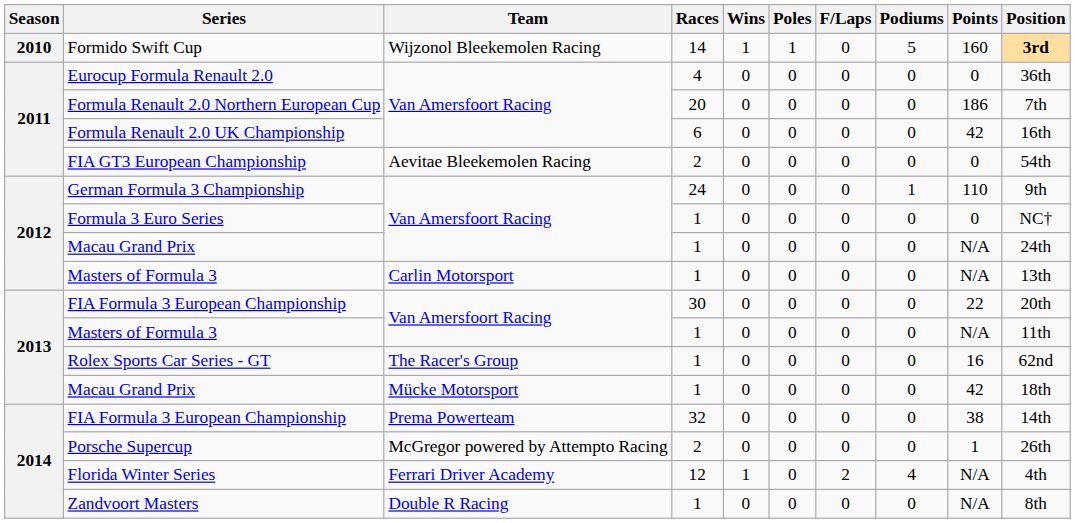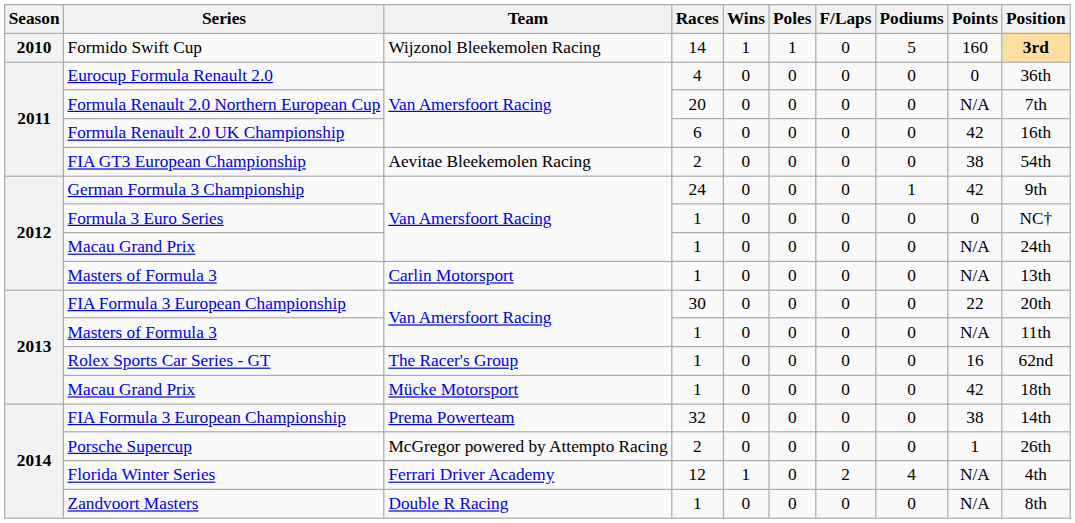 <table class="wikitable" style="font-size: 90%; text-align:center">
 <tr>
 <th>Season</th>
 <th>Series</th>
 <th>Team</th>
 <th>Races</th>
 <th>Wins</th>
 <th>Poles</th>
 <th>F/Laps</th>
 <th>Podiums</th>
 <th>Points</th>
 <th>Position</th>
 </tr>
 <tr>
 <th>2010</th>
 <td align=left>Formido Swift Cup</td>
 <td align=left>Wijzonol Bleekemolen Racing</td>
 <td>14</td>
 <td>1</td>
 <td>1</td>
 <td>0</td>
 <td>5</td>
 <td>160</td>
 <td style="background:#FFDF9F;"><strong>3rd</strong></td>
 </tr>
 <tr>
 <th rowspan="4">2011</th>
 <td align=left><a href='#'>Eurocup Formula Renault 2.0</a></td>
 <td rowspan="3" align=left><a href='#'>Van Amersfoort Racing</a></td>
 <td>4</td>
 <td>0</td>
 <td>0</td>
 <td>0</td>
 <td>0</td>
 <td>0</td>
 <td>36th</td>
 </tr>
 <tr>
 <td align=left><a href='#'>Formula Renault 2.0 Northern European Cup</a></td>
 <td>20</td>
 <td>0</td>
 <td>0</td>
 <td>0</td>
 <td>0</td>
-<td>186</td>
+<td>N/A</td>
 <td>7th</td>
 </tr>
 <tr>
 <td align=left><a href='#'>Formula Renault 2.0 UK Championship</a></td>
 <td>6</td>
 <td>0</td>
 <td>0</td>
 <td>0</td>
 <td>0</td>
 <td>42</td>
 <td>16th</td>
 </tr>
 <tr>
 <td align=left><a href='#'>FIA GT3 European Championship</a></td>
 <td align=left>Aevitae Bleekemolen Racing</td>
 <td>2</td>
 <td>0</td>
 <td>0</td>
 <td>0</td>
 <td>0</td>
-<td>0</td>
+<td>38</td>
 <td>54th</td>
 </tr>
 <tr>
 <th rowspan="4">2012</th>
 <td align=left><a href='#'>German Formula 3 Championship</a></td>
 <td rowspan="3" align=left><a href='#'>Van Amersfoort Racing</a></td>
 <td>24</td>
 <td>0</td>
 <td>0</td>
 <td>0</td>
 <td>1</td>
-<td>110</td>
+<td>42</td>
 <td>9th</td>
 </tr>
 <tr>
 <td align=left><a href='#'>Formula 3 Euro Series</a></td>
 <td>1</td>
 <td>0</td>
 <td>0</td>
 <td>0</td>
 <td>0</td>
 <td>0</td>
 <td>NC†</td>
 </tr>
 <tr>
 <td align=left><a href='#'>Macau Grand Prix</a></td>
 <td>1</td>
 <td>0</td>
 <td>0</td>
 <td>0</td>
 <td>0</td>
 <td>N/A</td>
 <td>24th</td>
 </tr>
 <tr>
 <td align=left><a href='#'>Masters of Formula 3</a></td>
 <td align=left><a href='#'>Carlin Motorsport</a></td>
 <td>1</td>
 <td>0</td>
 <td>0</td>
 <td>0</td>
 <td>0</td>
 <td>N/A</td>
 <td>13th</td>
 </tr>
 <tr>
 <th rowspan="4">2013</th>
 <td align=left><a href='#'>FIA Formula 3 European Championship</a></td>
 <td rowspan="2" align=left><a href='#'>Van Amersfoort Racing</a></td>
 <td>30</td>
 <td>0</td>
 <td>0</td>
 <td>0</td>
 <td>0</td>
 <td>22</td>
 <td>20th</td>
 </tr>
 <tr>
 <td align=left><a href='#'>Masters of Formula 3</a></td>
 <td>1</td>
 <td>0</td>
 <td>0</td>
 <td>0</td>
 <td>0</td>
 <td>N/A</td>
 <td>11th</td>
 </tr>
 <tr>
 <td align=left><a href='#'>Rolex Sports Car Series - GT</a></td>
 <td align=left><a href='#'>The Racer's Group</a></td>
 <td>1</td>
 <td>0</td>
 <td>0</td>
 <td>0</td>
 <td>0</td>
 <td>16</td>
 <td>62nd</td>
 </tr>
 <tr>
 <td align=left><a href='#'>Macau Grand Prix</a></td>
 <td align=left><a href='#'>Mücke Motorsport</a></td>
 <td>1</td>
 <td>0</td>
 <td>0</td>
 <td>0</td>
 <td>0</td>
 <td>42</td>
 <td>18th</td>
 </tr>
 <tr>
 <th rowspan="4">2014</th>
 <td align=left><a href='#'>FIA Formula 3 European Championship</a></td>
 <td align=left><a href='#'>Prema Powerteam</a></td>
 <td>32</td>
 <td>0</td>
 <td>0</td>
 <td>0</td>
 <td>0</td>
 <td>38</td>
 <td>14th</td>
 </tr>
 <tr>
 <td align=left><a href='#'>Porsche Supercup</a></td>
 <td align=left>McGregor powered by Attempto Racing</td>
 <td>2</td>
 <td>0</td>
 <td>0</td>
 <td>0</td>
 <td>0</td>
 <td>1</td>
 <td>26th</td>
 </tr>
 <tr>
 <td align=left><a href='#'>Florida Winter Series</a></td>
 <td align=left><a href='#'>Ferrari Driver Academy</a></td>
 <td>12</td>
 <td>1</td>
 <td>0</td>
 <td>2</td>
 <td>4</td>
 <td>N/A</td>
 <td>4th</td>
 </tr>
 <tr>
 <td align=left><a href='#'>Zandvoort Masters</a></td>
 <td align=left><a href='#'>Double R Racing</a></td>
 <td>1</td>
 <td>0</td>
 <td>0</td>
 <td>0</td>
 <td>0</td>
 <td>N/A</td>
 <td>8th</td>
 </tr>
 </table>
